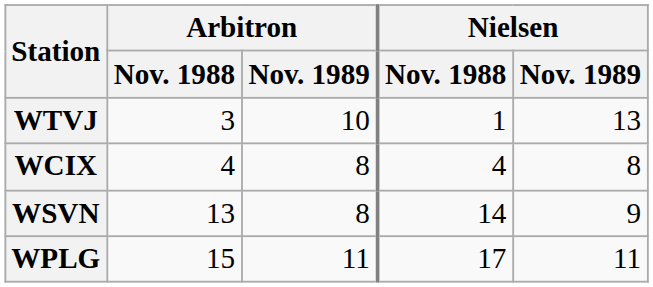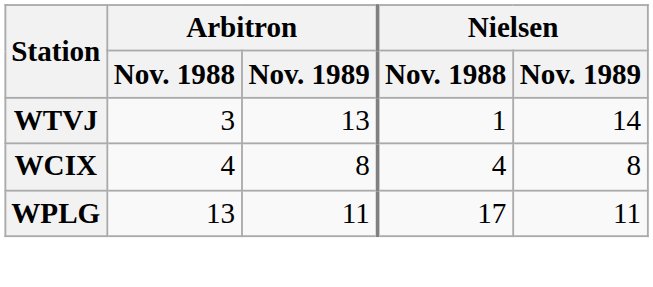 <table class="wikitable sortable" style="margin: 1em; float: right;">
 <tr>
 <th rowspan="2">Station</th>
 <th colspan="2" style="border-right: 2px solid grey;">Arbitron</th>
 <th colspan="2">Nielsen</th>
 </tr>
 <tr>
 <th scope="col">Nov. 1988</th>
 <th scope="col" style="border-right: 2px solid grey;">Nov. 1989</th>
 <th scope="col">Nov. 1988</th>
 <th scope="col">Nov. 1989</th>
 </tr>
 <tr>
 <th scope="row" >WTVJ</th>
 <td style="text-align: right;">3</td>
-<td style="text-align: right; border-right: 2px solid grey;">10</td>
+<td style="text-align: right; border-right: 2px solid grey;">13</td>
 <td style="text-align: right;">1</td>
-<td style="text-align: right;">13</td>
+<td style="text-align: right;">14</td>
 </tr>
 <tr>
 <th scope="row" >WCIX</th>
 <td style="text-align: right;">4</td>
 <td style="text-align: right; border-right: 2px solid grey;">8</td>
 <td style="text-align: right;">4</td>
 <td style="text-align: right;">8</td>
 </tr>
 <tr>
-<th scope="row" >WSVN</th>
+<th scope="row" >WPLG</th>
 <td style="text-align: right;">13</td>
-<td style="text-align: right; border-right: 2px solid grey;">8</td>
-<td style="text-align: right;">14</td>
-<td style="text-align: right;">9</td>
-</tr>
-<tr>
-<th scope="row" >WPLG</th>
-<td style="text-align: right;">15</td>
 <td style="text-align: right; border-right: 2px solid grey;">11</td>
 <td style="text-align: right;">17</td>
 <td style="text-align: right;">11</td>
 </tr>
 </table>
